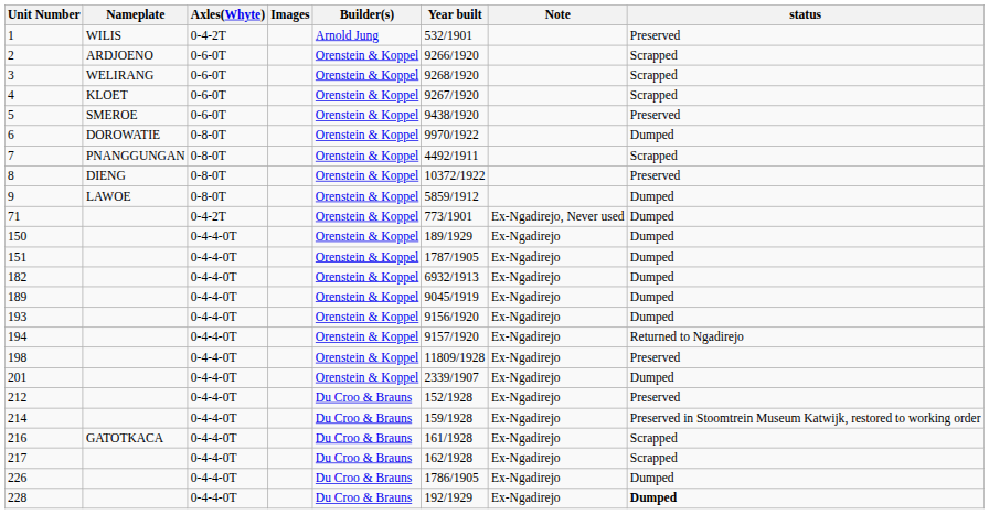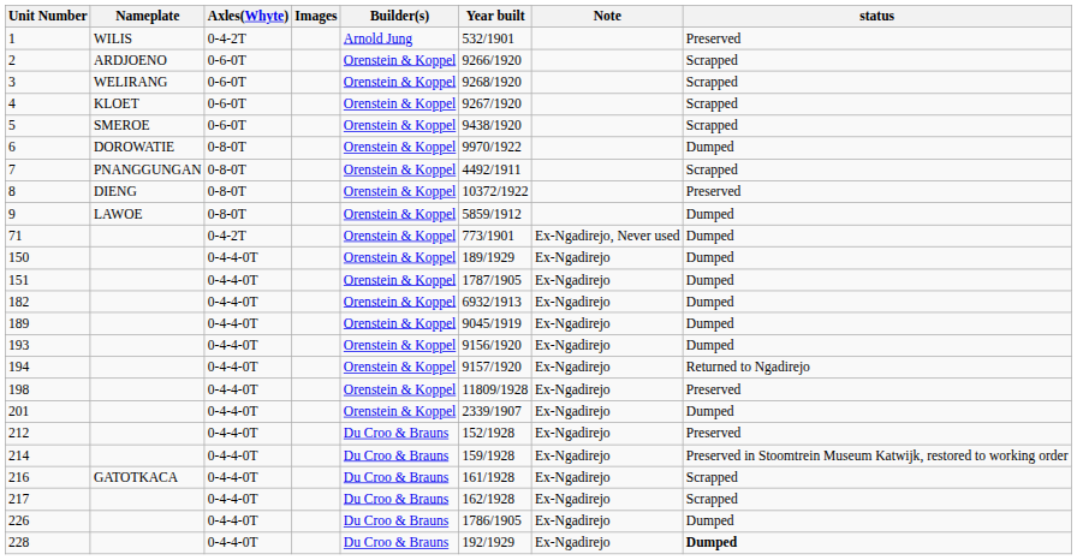 <table class="wikitable">
 <tr>
 <th>Unit Number</th>
 <th>Nameplate</th>
 <th>Axles(<a href='#'>Whyte</a>)</th>
 <th>Images</th>
 <th>Builder(s)</th>
 <th>Year built</th>
 <th>Note</th>
 <th>status</th>
 </tr>
 <tr>
 <td>1</td>
 <td>WILIS</td>
 <td>0-4-2T</td>
 <td></td>
 <td> <a href='#'>Arnold Jung</a></td>
 <td>532/1901</td>
 <td></td>
 <td>Preserved</td>
 </tr>
 <tr>
 <td>2</td>
 <td>ARDJOENO</td>
 <td>0-6-0T</td>
 <td></td>
 <td> <a href='#'>Orenstein & Koppel</a></td>
 <td>9266/1920</td>
 <td></td>
 <td>Scrapped</td>
 </tr>
 <tr>
 <td>3</td>
 <td>WELIRANG</td>
 <td>0-6-0T</td>
 <td></td>
 <td> <a href='#'>Orenstein & Koppel</a></td>
 <td>9268/1920</td>
 <td></td>
 <td>Scrapped</td>
 </tr>
 <tr>
 <td>4</td>
 <td>KLOET</td>
 <td>0-6-0T</td>
 <td></td>
 <td> <a href='#'>Orenstein & Koppel</a></td>
 <td>9267/1920</td>
 <td></td>
 <td>Scrapped</td>
 </tr>
 <tr>
 <td>5</td>
 <td>SMEROE</td>
 <td>0-6-0T</td>
 <td><br></td>
 <td> <a href='#'>Orenstein & Koppel</a></td>
 <td>9438/1920</td>
 <td></td>
-<td>Preserved</td>
+<td>Scrapped</td>
 </tr>
 <tr>
 <td>6</td>
 <td>DOROWATIE</td>
 <td>0-8-0T</td>
 <td></td>
 <td> <a href='#'>Orenstein & Koppel</a></td>
 <td>9970/1922</td>
 <td></td>
 <td>Dumped</td>
 </tr>
 <tr>
 <td>7</td>
 <td>PNANGGUNGAN</td>
 <td>0-8-0T</td>
 <td></td>
 <td> <a href='#'>Orenstein & Koppel</a></td>
 <td>4492/1911</td>
 <td></td>
 <td>Scrapped</td>
 </tr>
 <tr>
 <td>8</td>
 <td>DIENG</td>
 <td>0-8-0T</td>
 <td><br></td>
 <td> <a href='#'>Orenstein & Koppel</a></td>
 <td>10372/1922</td>
 <td></td>
 <td>Preserved</td>
 </tr>
 <tr>
 <td>9</td>
 <td>LAWOE</td>
 <td>0-8-0T</td>
 <td><br></td>
 <td> <a href='#'>Orenstein & Koppel</a></td>
 <td>5859/1912</td>
 <td></td>
 <td>Dumped</td>
 </tr>
 <tr>
 <td>71</td>
 <td></td>
 <td>0-4-2T</td>
 <td></td>
 <td> <a href='#'>Orenstein & Koppel</a></td>
 <td>773/1901</td>
 <td>Ex-Ngadirejo, Never used</td>
 <td>Dumped</td>
 </tr>
 <tr>
 <td>150</td>
 <td></td>
 <td>0-4-4-0T</td>
 <td><br></td>
 <td> <a href='#'>Orenstein & Koppel</a></td>
 <td>189/1929</td>
 <td>Ex-Ngadirejo</td>
 <td>Dumped</td>
 </tr>
 <tr>
 <td>151</td>
 <td></td>
 <td>0-4-4-0T</td>
 <td><br></td>
 <td> <a href='#'>Orenstein & Koppel</a></td>
 <td>1787/1905</td>
 <td>Ex-Ngadirejo</td>
 <td>Dumped</td>
 </tr>
 <tr>
 <td>182</td>
 <td></td>
 <td>0-4-4-0T</td>
 <td></td>
 <td> <a href='#'>Orenstein & Koppel</a></td>
 <td>6932/1913</td>
 <td>Ex-Ngadirejo</td>
 <td>Dumped</td>
 </tr>
 <tr>
 <td>189</td>
 <td></td>
 <td>0-4-4-0T</td>
 <td></td>
 <td> <a href='#'>Orenstein & Koppel</a></td>
 <td>9045/1919</td>
 <td>Ex-Ngadirejo</td>
 <td>Dumped</td>
 </tr>
 <tr>
 <td>193</td>
 <td></td>
 <td>0-4-4-0T</td>
 <td></td>
 <td> <a href='#'>Orenstein & Koppel</a></td>
 <td>9156/1920</td>
 <td>Ex-Ngadirejo</td>
 <td>Dumped</td>
 </tr>
 <tr>
 <td>194</td>
 <td></td>
 <td>0-4-4-0T</td>
 <td></td>
 <td> <a href='#'>Orenstein & Koppel</a></td>
 <td>9157/1920</td>
 <td>Ex-Ngadirejo</td>
 <td>Returned to Ngadirejo</td>
 </tr>
 <tr>
 <td>198</td>
 <td></td>
 <td>0-4-4-0T</td>
 <td></td>
 <td> <a href='#'>Orenstein & Koppel</a></td>
 <td>11809/1928</td>
 <td>Ex-Ngadirejo</td>
 <td>Preserved</td>
 </tr>
 <tr>
 <td>201</td>
 <td></td>
 <td>0-4-4-0T</td>
 <td></td>
 <td> <a href='#'>Orenstein & Koppel</a></td>
 <td>2339/1907</td>
 <td>Ex-Ngadirejo</td>
 <td>Dumped</td>
 </tr>
 <tr>
 <td>212</td>
 <td></td>
 <td>0-4-4-0T</td>
 <td></td>
 <td> <a href='#'>Du Croo & Brauns</a></td>
 <td>152/1928</td>
 <td>Ex-Ngadirejo</td>
 <td>Preserved</td>
 </tr>
 <tr>
 <td>214</td>
 <td></td>
 <td>0-4-4-0T</td>
 <td><br></td>
 <td> <a href='#'>Du Croo & Brauns</a></td>
 <td>159/1928</td>
 <td>Ex-Ngadirejo</td>
 <td>Preserved in Stoomtrein Museum Katwijk, restored to working order</td>
 </tr>
 <tr>
 <td>216</td>
 <td>GATOTKACA</td>
 <td>0-4-4-0T</td>
 <td></td>
 <td> <a href='#'>Du Croo & Brauns</a></td>
 <td>161/1928</td>
 <td>Ex-Ngadirejo</td>
 <td>Scrapped</td>
 </tr>
 <tr>
 <td>217</td>
 <td></td>
 <td>0-4-4-0T</td>
 <td><br></td>
 <td> <a href='#'>Du Croo & Brauns</a></td>
 <td>162/1928</td>
 <td>Ex-Ngadirejo</td>
 <td>Scrapped</td>
 </tr>
 <tr>
 <td>226</td>
 <td></td>
 <td>0-4-4-0T</td>
 <td><br></td>
 <td> <a href='#'>Du Croo & Brauns</a></td>
 <td>1786/1905</td>
 <td>Ex-Ngadirejo</td>
 <td>Dumped</td>
 </tr>
 <tr>
 <td>228</td>
 <td></td>
 <td>0-4-4-0T</td>
 <td><br></td>
 <td> <a href='#'>Du Croo & Brauns</a></td>
 <td>192/1929</td>
 <td>Ex-Ngadirejo</td>
 <td><strong>Dumped</strong></td>
 </tr>
 </table>
